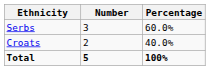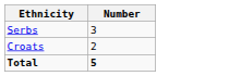 <table class="wikitable">
 <tr>
 <th width="100px">Ethnicity</th>
 <th width="80px">Number</th>
-<th width="80px">Percentage</th>
 </tr>
 <tr>
 <td><a href='#'>Serbs</a></td>
 <td>3</td>
-<td>60.0%</td>
 </tr>
 <tr>
 <td><a href='#'>Croats</a></td>
 <td>2</td>
-<td>40.0%</td>
 </tr>
 <tr>
 <td><strong>Total</strong></td>
 <td><strong>5</strong></td>
-<td><strong>100%</strong></td>
 </tr>
 </table>
